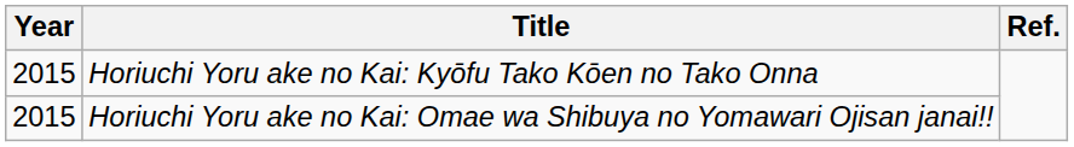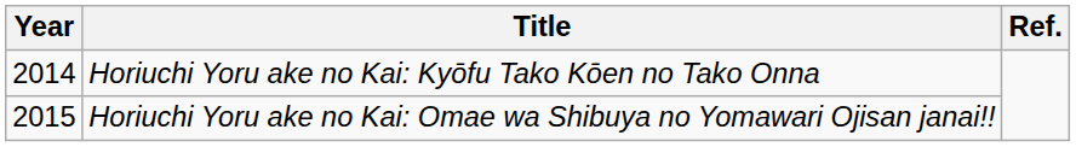 <table class="wikitable">
 <tr>
 <th>Year</th>
 <th>Title</th>
 <th>Ref.</th>
 </tr>
 <tr>
-<td>2015</td>
+<td>2014</td>
 <td><em>Horiuchi Yoru ake no Kai: Kyōfu Tako Kōen no Tako Onna</em></td>
 <td rowspan="2"></td>
 </tr>
 <tr>
 <td>2015</td>
 <td><em>Horiuchi Yoru ake no Kai: Omae wa Shibuya no Yomawari Ojisan janai!!</em></td>
 </tr>
 </table>
